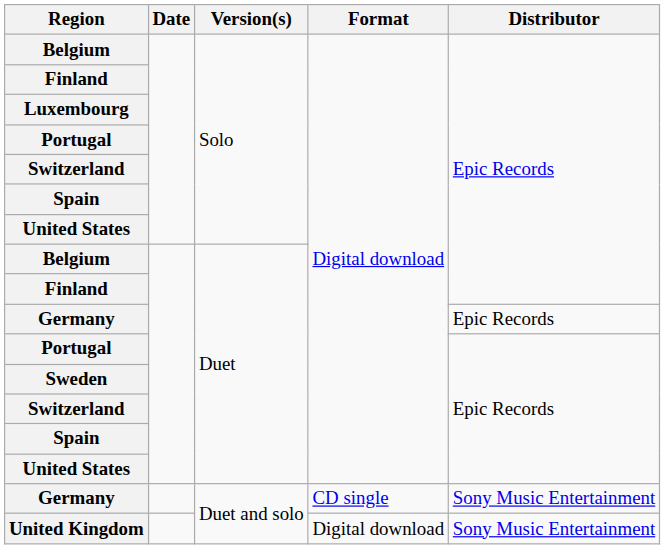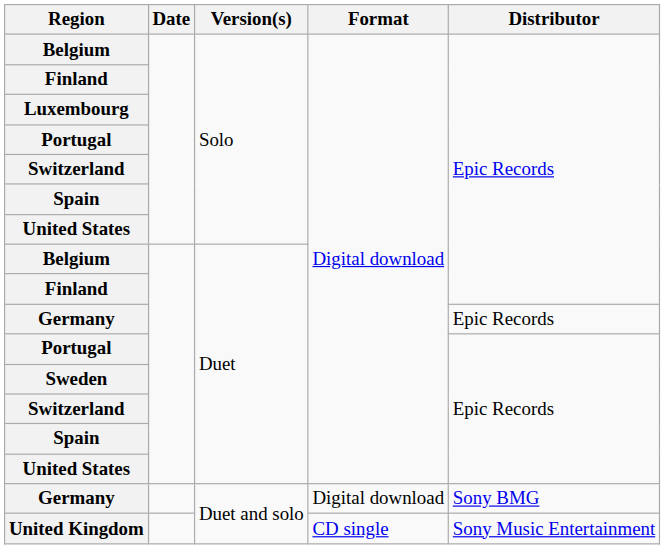 <table class="wikitable plainrowheaders sortable">
 <tr>
 <th scope="col">Region</th>
 <th scope="col">Date</th>
 <th scope="col">Version(s)</th>
 <th scope="col">Format</th>
 <th scope="col">Distributor</th>
 </tr>
 <tr>
 <th scope="row">Belgium</th>
 <td rowspan="7"></td>
 <td rowspan="7">Solo</td>
 <td rowspan="15"><a href='#'>Digital download</a></td>
 <td rowspan="9"><a href='#'>Epic Records</a></td>
 </tr>
 <tr>
 <th scope="row">Finland</th>
 </tr>
 <tr>
 <th scope="row">Luxembourg</th>
 </tr>
 <tr>
 <th scope="row">Portugal</th>
 </tr>
 <tr>
 <th scope="row">Switzerland</th>
 </tr>
 <tr>
 <th scope="row">Spain</th>
 </tr>
 <tr>
 <th scope="row">United States</th>
 </tr>
 <tr>
 <th scope="row">Belgium</th>
 <td rowspan="8"></td>
 <td rowspan="8">Duet</td>
 </tr>
 <tr>
 <th scope="row">Finland</th>
 </tr>
 <tr>
 <th scope="row">Germany</th>
 <td>Epic Records</td>
 </tr>
 <tr>
 <th scope="row">Portugal</th>
 <td rowspan="5">Epic Records</td>
 </tr>
 <tr>
 <th scope="row">Sweden</th>
 </tr>
 <tr>
 <th scope="row">Switzerland</th>
 </tr>
 <tr>
 <th scope="row">Spain</th>
 </tr>
 <tr>
 <th scope="row">United States</th>
 </tr>
 <tr>
 <th scope="row">Germany</th>
 <td></td>
 <td rowspan="2">Duet and solo</td>
-<td><a href='#'>CD single</a></td>
-<td><a href='#'>Sony Music Entertainment</a></td>
+<td>Digital download</td>
+<td><a href='#'>Sony BMG</a></td>
 </tr>
 <tr>
 <th scope="row">United Kingdom</th>
 <td></td>
-<td>Digital download</td>
+<td><a href='#'>CD single</a></td>
 <td><a href='#'>Sony Music Entertainment</a></td>
 </tr>
 </table>
